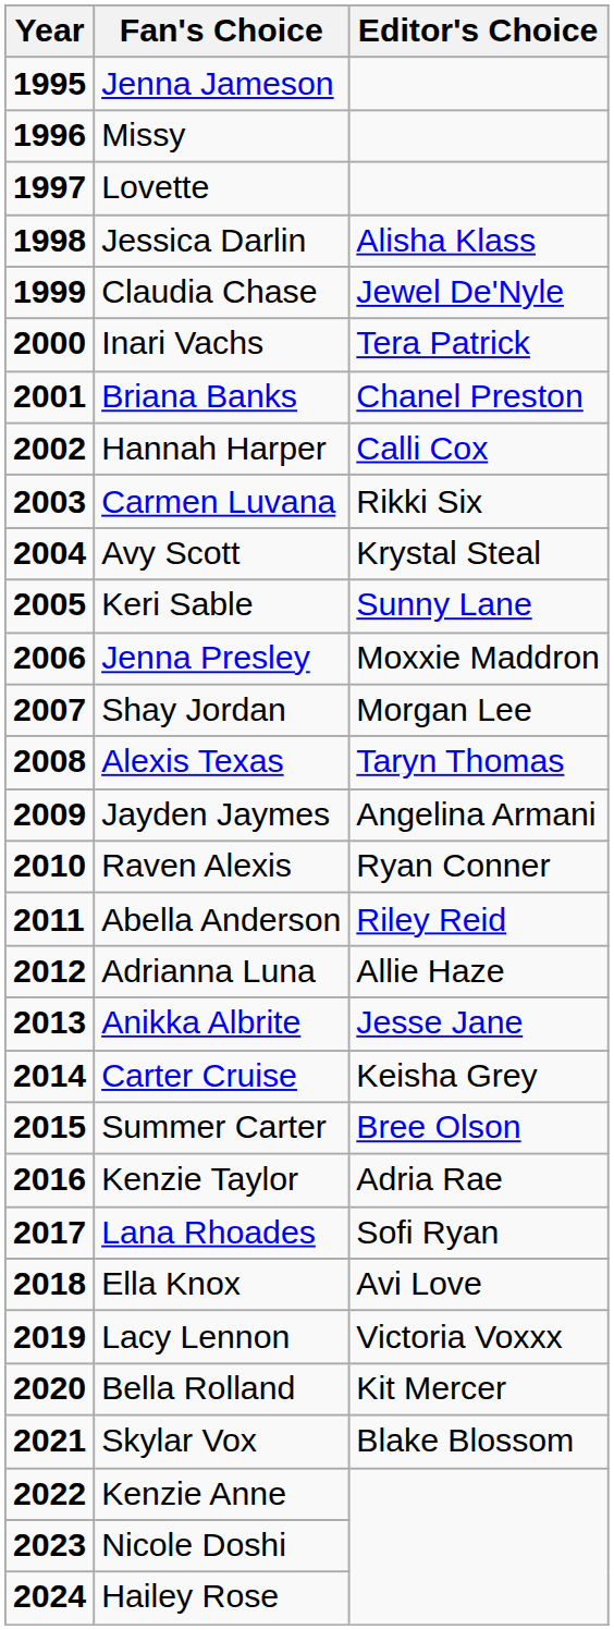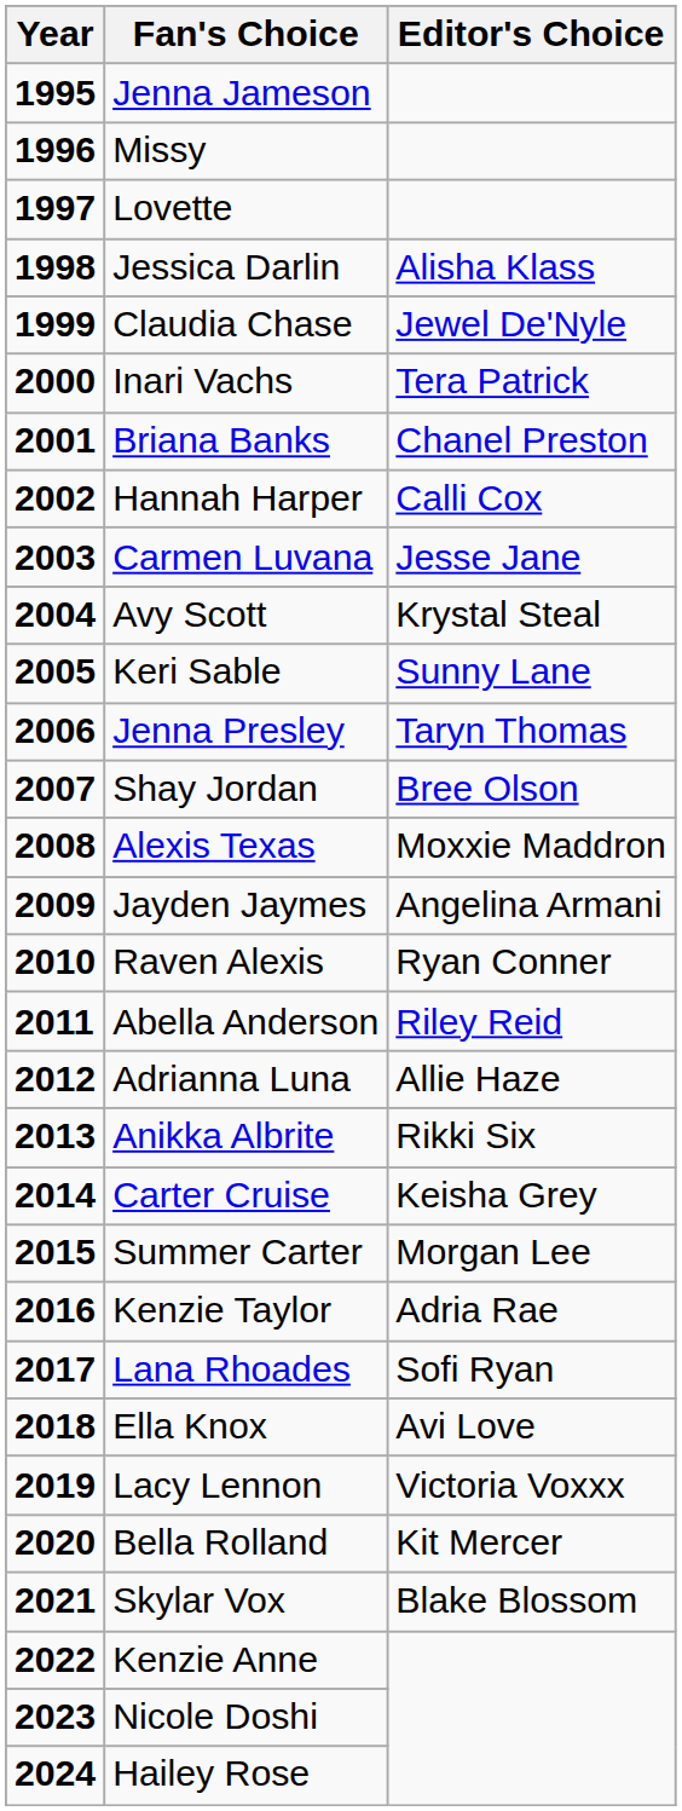 <table class="wikitable">
 <tr>
 <th>Year</th>
 <th>Fan's Choice</th>
 <th>Editor's Choice</th>
 </tr>
 <tr>
 <td><strong>1995</strong></td>
 <td><a href='#'>Jenna Jameson</a></td>
 <td></td>
 </tr>
 <tr>
 <td><strong>1996</strong></td>
 <td>Missy</td>
 <td></td>
 </tr>
 <tr>
 <td><strong>1997</strong></td>
 <td>Lovette</td>
 <td></td>
 </tr>
 <tr>
 <td><strong>1998</strong></td>
 <td>Jessica Darlin</td>
 <td><a href='#'>Alisha Klass</a></td>
 </tr>
 <tr>
 <td><strong>1999</strong></td>
 <td>Claudia Chase</td>
 <td><a href='#'>Jewel De'Nyle</a></td>
 </tr>
 <tr>
 <td><strong>2000</strong></td>
 <td>Inari Vachs</td>
 <td><a href='#'>Tera Patrick</a></td>
 </tr>
 <tr>
 <td><strong>2001</strong></td>
 <td><a href='#'>Briana Banks</a></td>
 <td><a href='#'>Chanel Preston</a></td>
 </tr>
 <tr>
 <td><strong>2002</strong></td>
 <td>Hannah Harper</td>
 <td><a href='#'>Calli Cox</a></td>
 </tr>
 <tr>
 <td><strong>2003</strong></td>
 <td><a href='#'>Carmen Luvana</a></td>
-<td>Rikki Six</td>
+<td><a href='#'>Jesse Jane</a></td>
 </tr>
 <tr>
 <td><strong>2004</strong></td>
 <td>Avy Scott</td>
 <td>Krystal Steal</td>
 </tr>
 <tr>
 <td><strong>2005</strong></td>
 <td>Keri Sable</td>
 <td><a href='#'>Sunny Lane</a></td>
 </tr>
 <tr>
 <td><strong>2006</strong></td>
 <td><a href='#'>Jenna Presley</a></td>
-<td>Moxxie Maddron</td>
+<td><a href='#'>Taryn Thomas</a></td>
 </tr>
 <tr>
 <td><strong>2007</strong></td>
 <td>Shay Jordan</td>
-<td>Morgan Lee</td>
+<td><a href='#'>Bree Olson</a></td>
 </tr>
 <tr>
 <td><strong>2008</strong></td>
 <td><a href='#'>Alexis Texas</a></td>
-<td><a href='#'>Taryn Thomas</a></td>
+<td>Moxxie Maddron</td>
 </tr>
 <tr>
 <td><strong>2009</strong></td>
 <td>Jayden Jaymes</td>
 <td>Angelina Armani</td>
 </tr>
 <tr>
 <td><strong>2010</strong></td>
 <td>Raven Alexis</td>
 <td>Ryan Conner</td>
 </tr>
 <tr>
 <td><strong>2011</strong></td>
 <td>Abella Anderson</td>
 <td><a href='#'>Riley Reid</a></td>
 </tr>
 <tr>
 <td><strong>2012</strong></td>
 <td>Adrianna Luna</td>
 <td>Allie Haze</td>
 </tr>
 <tr>
 <td><strong>2013</strong></td>
 <td><a href='#'>Anikka Albrite</a></td>
-<td><a href='#'>Jesse Jane</a></td>
+<td>Rikki Six</td>
 </tr>
 <tr>
 <td><strong>2014</strong></td>
 <td><a href='#'>Carter Cruise</a></td>
 <td>Keisha Grey</td>
 </tr>
 <tr>
 <td><strong>2015</strong></td>
 <td>Summer Carter</td>
-<td><a href='#'>Bree Olson</a></td>
+<td>Morgan Lee</td>
 </tr>
 <tr>
 <td><strong>2016</strong></td>
 <td>Kenzie Taylor</td>
 <td>Adria Rae</td>
 </tr>
 <tr>
 <td><strong>2017</strong></td>
 <td><a href='#'>Lana Rhoades</a></td>
 <td>Sofi Ryan</td>
 </tr>
 <tr>
 <td><strong>2018</strong></td>
 <td>Ella Knox</td>
 <td>Avi Love</td>
 </tr>
 <tr>
 <td><strong>2019</strong></td>
 <td>Lacy Lennon</td>
 <td>Victoria Voxxx</td>
 </tr>
 <tr>
 <td><strong>2020</strong></td>
 <td>Bella Rolland</td>
 <td>Kit Mercer</td>
 </tr>
 <tr>
 <td><strong>2021</strong></td>
 <td>Skylar Vox</td>
 <td>Blake Blossom</td>
 </tr>
 <tr>
 <td><strong>2022</strong></td>
 <td>Kenzie Anne</td>
 </tr>
 <tr>
 <td><strong>2023</strong></td>
 <td>Nicole Doshi</td>
 </tr>
 <tr>
 <td><strong>2024</strong></td>
 <td>Hailey Rose</td>
 </tr>
 </table>
